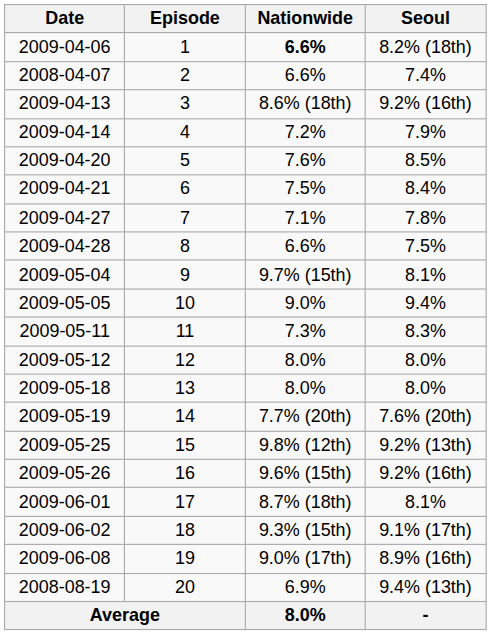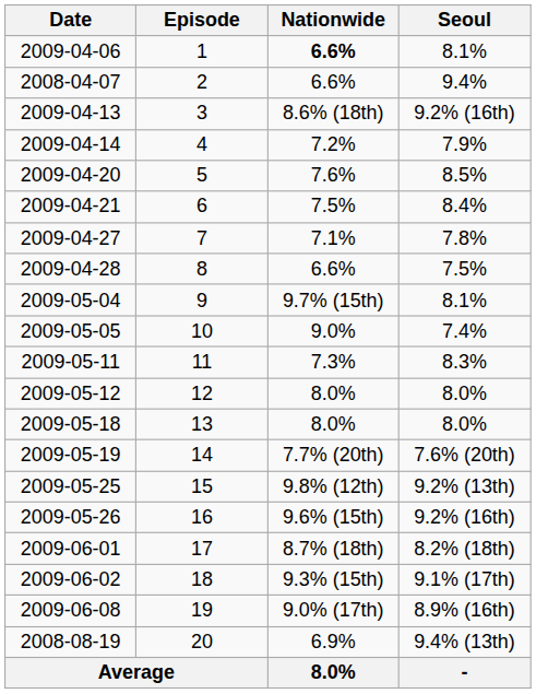 <table class="wikitable">
 <tr>
 <th width=100>Date</th>
 <th width=100>Episode</th>
 <th width=100>Nationwide</th>
 <th width=100>Seoul</th>
 </tr>
 <tr align=center>
 <td>2009-04-06</td>
 <td>1</td>
 <td><span> <strong>6.6%</strong></span></td>
-<td>8.2% (18th)</td>
+<td>8.1%</td>
 </tr>
 <tr align=center>
 <td>2008-04-07</td>
 <td>2</td>
 <td>6.6%</td>
-<td>7.4%</td>
+<td>9.4%</td>
 </tr>
 <tr align=center>
 <td>2009-04-13</td>
 <td>3</td>
 <td>8.6% (18th)</td>
 <td>9.2% (16th)</td>
 </tr>
 <tr align=center>
 <td>2009-04-14</td>
 <td>4</td>
 <td>7.2%</td>
 <td>7.9%</td>
 </tr>
 <tr align=center>
 <td>2009-04-20</td>
 <td>5</td>
 <td>7.6%</td>
 <td>8.5%</td>
 </tr>
 <tr align=center>
 <td>2009-04-21</td>
 <td>6</td>
 <td>7.5%</td>
 <td>8.4%</td>
 </tr>
 <tr align=center>
 <td>2009-04-27</td>
 <td>7</td>
 <td>7.1%</td>
 <td>7.8%</td>
 </tr>
 <tr align=center>
 <td>2009-04-28</td>
 <td>8</td>
 <td>6.6%</td>
 <td>7.5%</td>
 </tr>
 <tr align=center>
 <td>2009-05-04</td>
 <td>9</td>
 <td>9.7% (15th)</td>
 <td>8.1%</td>
 </tr>
 <tr align=center>
 <td>2009-05-05</td>
 <td>10</td>
 <td>9.0%</td>
-<td>9.4%</td>
+<td>7.4%</td>
 </tr>
 <tr align=center>
 <td>2009-05-11</td>
 <td>11</td>
 <td>7.3%</td>
 <td>8.3%</td>
 </tr>
 <tr align=center>
 <td>2009-05-12</td>
 <td>12</td>
 <td>8.0%</td>
 <td>8.0%</td>
 </tr>
 <tr align=center>
 <td>2009-05-18</td>
 <td>13</td>
 <td>8.0%</td>
 <td>8.0%</td>
 </tr>
 <tr align=center>
 <td>2009-05-19</td>
 <td>14</td>
 <td>7.7% (20th)</td>
 <td>7.6% (20th)</td>
 </tr>
 <tr align=center>
 <td>2009-05-25</td>
 <td>15</td>
 <td>9.8% (12th)</td>
 <td>9.2% (13th)</td>
 </tr>
 <tr align=center>
 <td>2009-05-26</td>
 <td>16</td>
 <td>9.6% (15th)</td>
 <td>9.2% (16th)</td>
 </tr>
 <tr align=center>
 <td>2009-06-01</td>
 <td>17</td>
 <td>8.7% (18th)</td>
-<td>8.1%</td>
+<td>8.2% (18th)</td>
 </tr>
 <tr align=center>
 <td>2009-06-02</td>
 <td>18</td>
 <td>9.3% (15th)</td>
 <td>9.1% (17th)</td>
 </tr>
 <tr align=center>
 <td>2009-06-08</td>
 <td>19</td>
 <td>9.0% (17th)</td>
 <td>8.9% (16th)</td>
 </tr>
 <tr align=center>
 <td>2008-08-19</td>
 <td>20</td>
 <td>6.9%</td>
 <td>9.4% (13th)</td>
 </tr>
 <tr align="center">
 <th colspan=2>Average</th>
 <th>8.0%</th>
 <th>-</th>
 </tr>
 </table>
